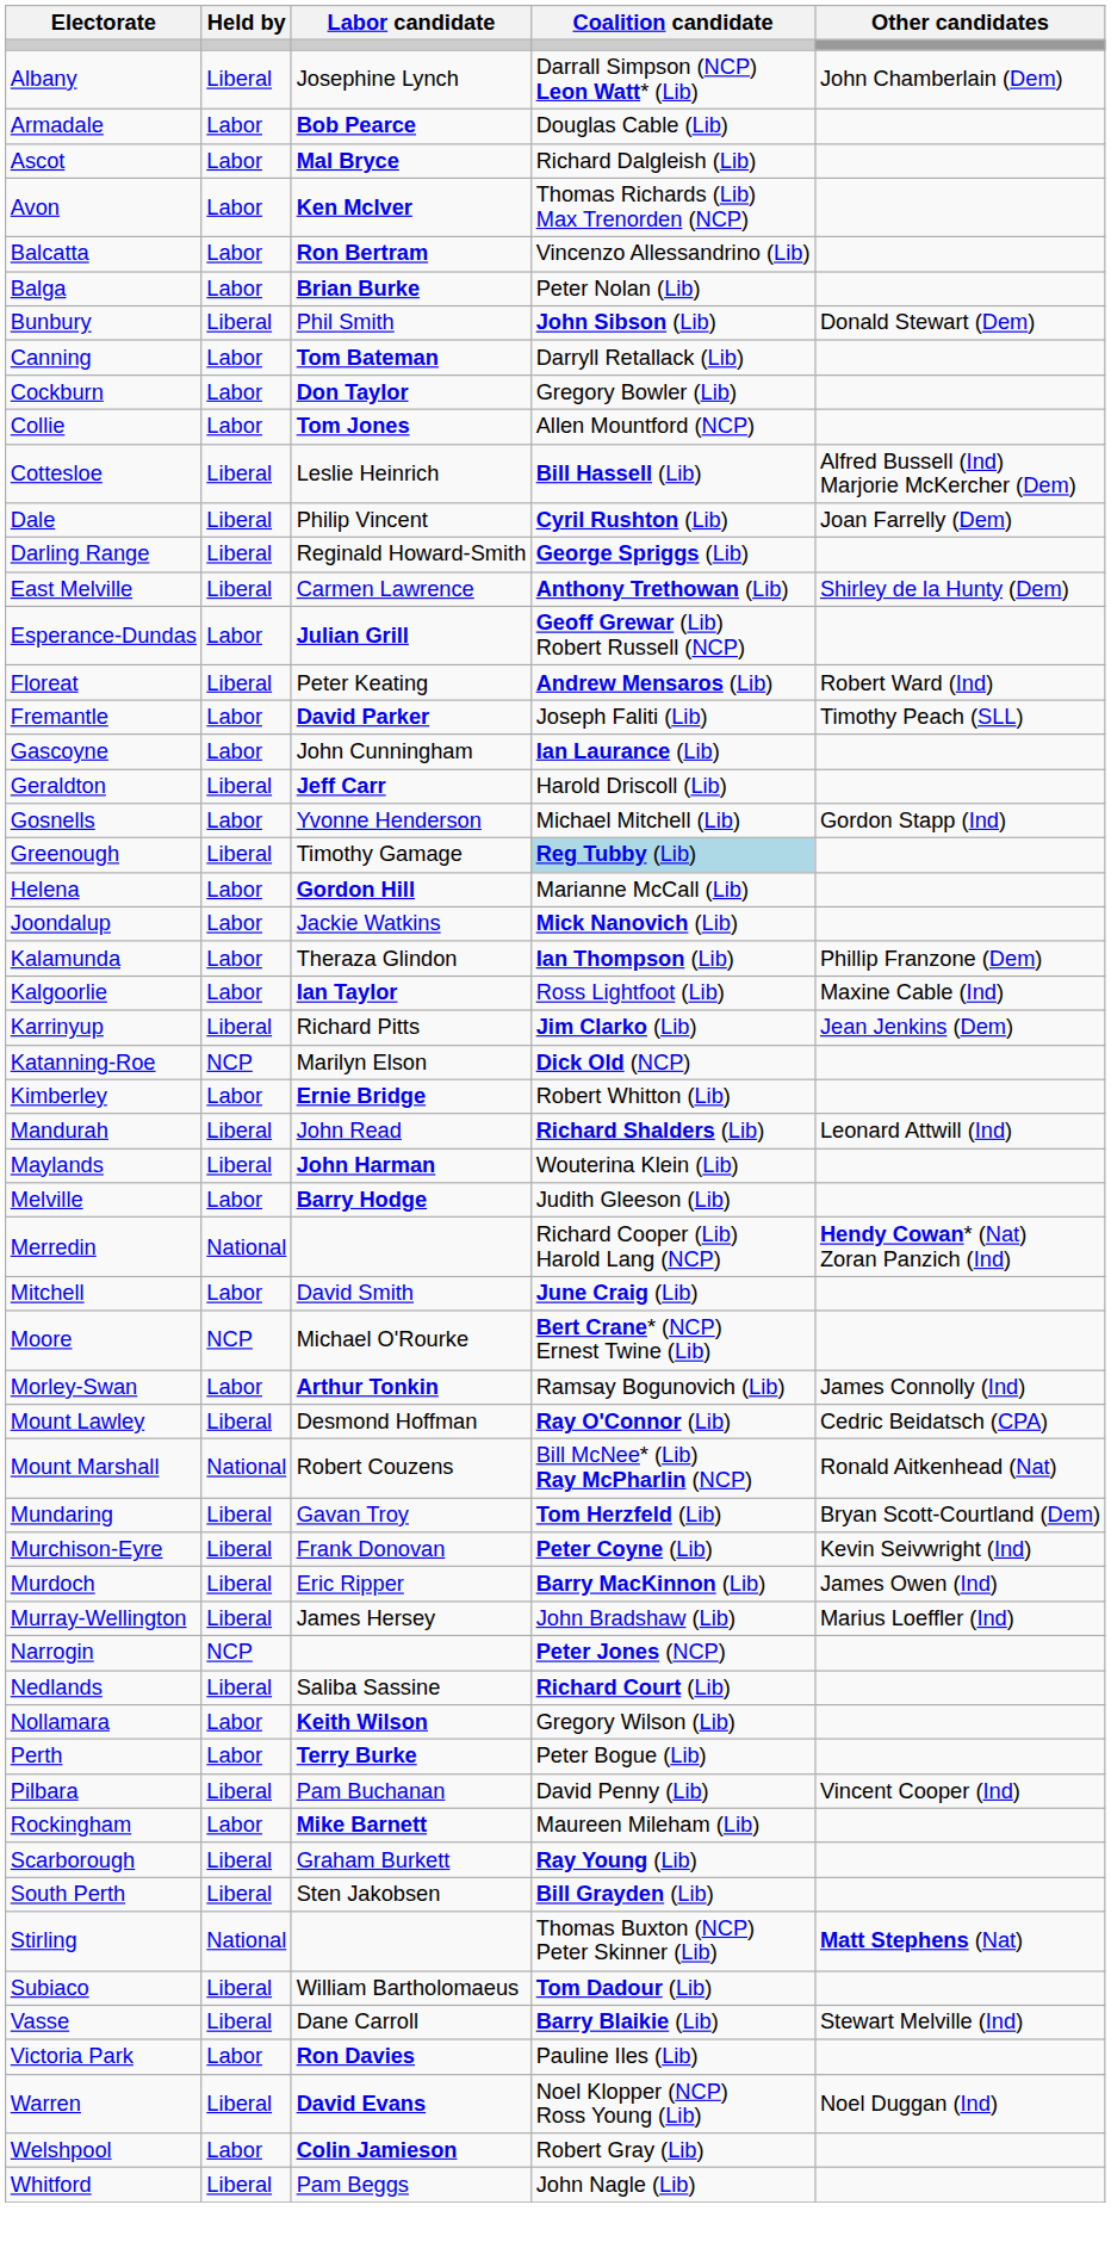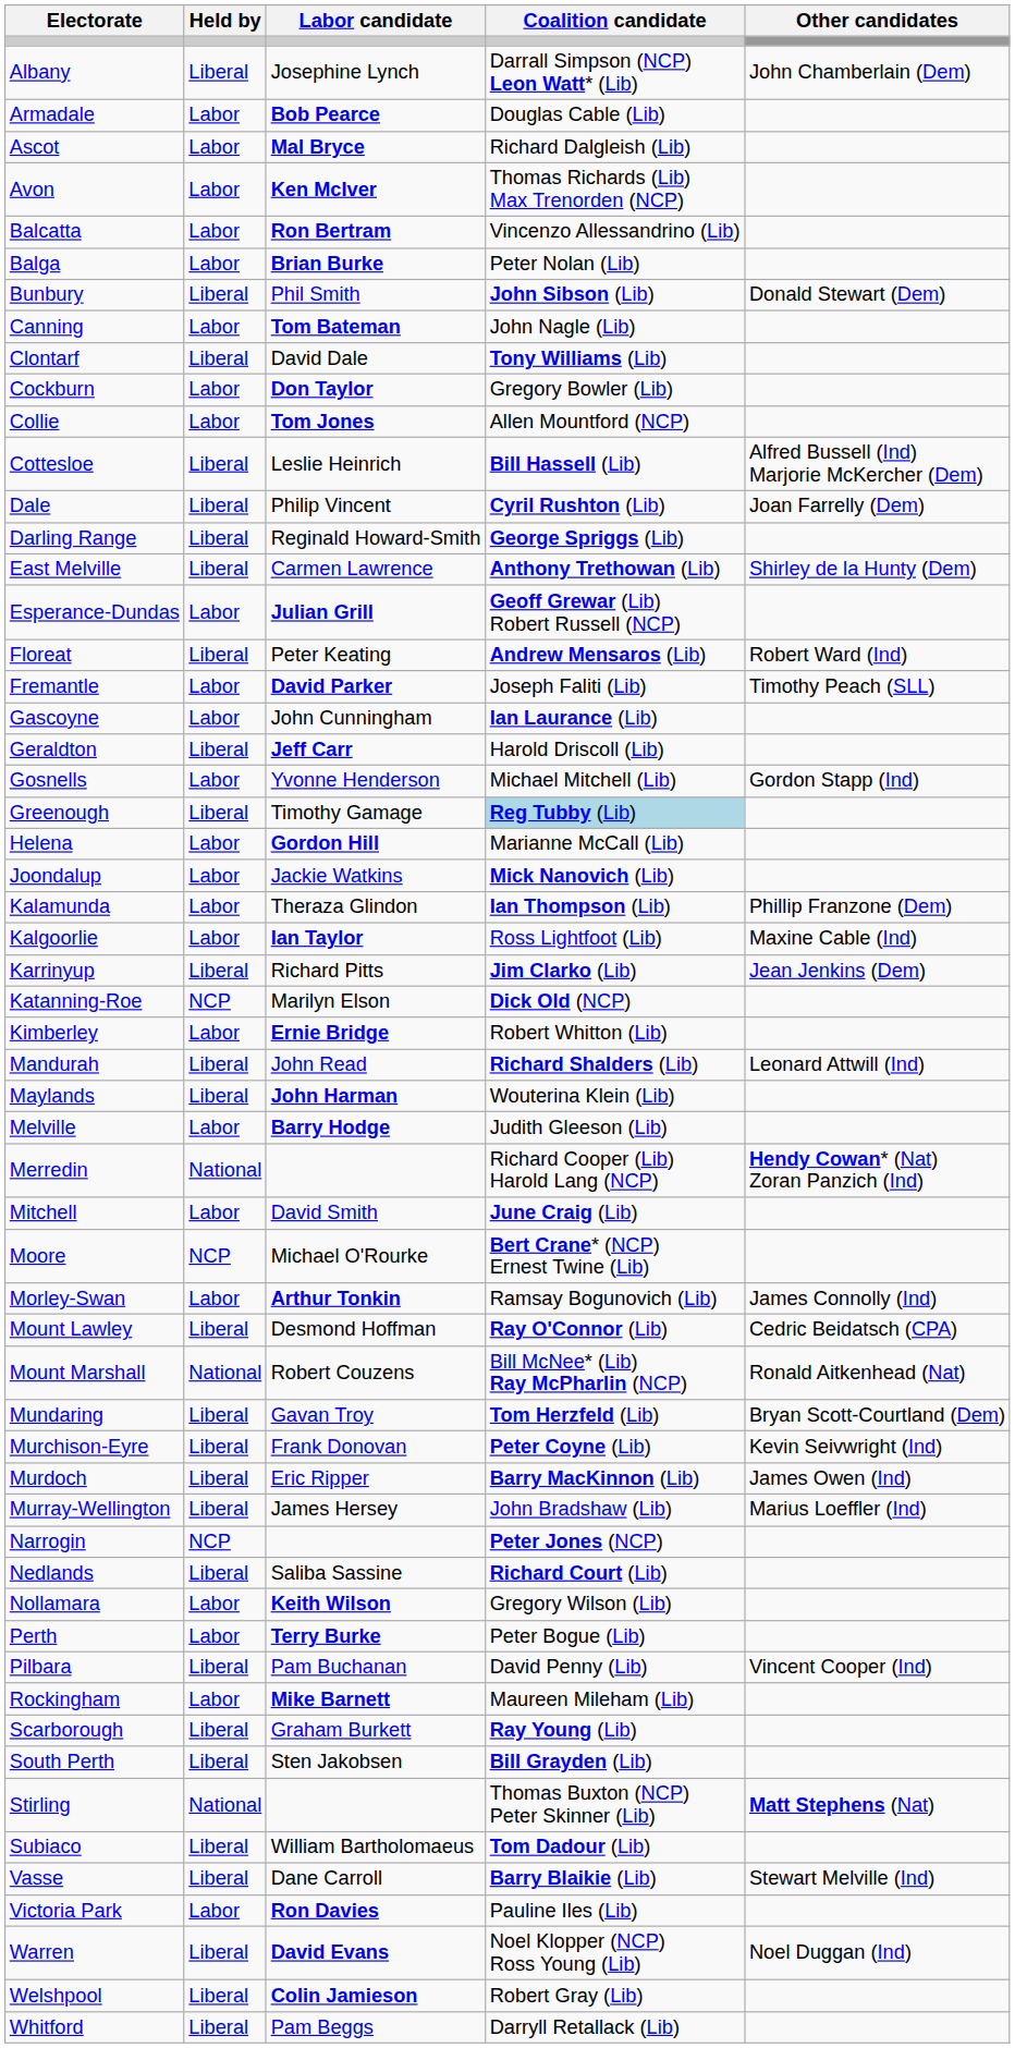 <table class="wikitable">
 <tr>
 <th>Electorate</th>
 <th>Held by</th>
 <th><a href='#'>Labor</a> candidate</th>
 <th><a href='#'>Coalition</a> candidate</th>
 <th>Other candidates</th>
 </tr>
 <tr bgcolor="#cccccc">
 <td></td>
 <td></td>
 <td></td>
 <td></td>
 <td bgcolor="#999999"></td>
 </tr>
 <tr>
 <td><a href='#'>Albany</a></td>
 <td><a href='#'>Liberal</a></td>
 <td>Josephine Lynch</td>
 <td>Darrall Simpson (<a href='#'>NCP</a>) <br> <strong><a href='#'>Leon Watt</a></strong>* (<a href='#'>Lib</a>)</td>
 <td>John Chamberlain (<a href='#'>Dem</a>)</td>
 </tr>
 <tr>
 <td><a href='#'>Armadale</a></td>
 <td><a href='#'>Labor</a></td>
 <td><strong><a href='#'>Bob Pearce</a></strong></td>
 <td>Douglas Cable (<a href='#'>Lib</a>)</td>
 <td></td>
 </tr>
 <tr>
 <td><a href='#'>Ascot</a></td>
 <td><a href='#'>Labor</a></td>
 <td><strong><a href='#'>Mal Bryce</a></strong></td>
 <td>Richard Dalgleish (<a href='#'>Lib</a>)</td>
 <td></td>
 </tr>
 <tr>
 <td><a href='#'>Avon</a></td>
 <td><a href='#'>Labor</a></td>
 <td><strong><a href='#'>Ken McIver</a></strong></td>
 <td>Thomas Richards (<a href='#'>Lib</a>) <br> <a href='#'>Max Trenorden</a> (<a href='#'>NCP</a>)</td>
 <td></td>
 </tr>
 <tr>
 <td><a href='#'>Balcatta</a></td>
 <td><a href='#'>Labor</a></td>
 <td><strong><a href='#'>Ron Bertram</a></strong></td>
 <td>Vincenzo Allessandrino (<a href='#'>Lib</a>)</td>
 <td></td>
 </tr>
 <tr>
 <td><a href='#'>Balga</a></td>
 <td><a href='#'>Labor</a></td>
 <td><strong><a href='#'>Brian Burke</a></strong></td>
 <td>Peter Nolan (<a href='#'>Lib</a>)</td>
 <td></td>
 </tr>
 <tr>
 <td><a href='#'>Bunbury</a></td>
 <td><a href='#'>Liberal</a></td>
 <td><a href='#'>Phil Smith</a></td>
 <td><strong><a href='#'>John Sibson</a></strong> (<a href='#'>Lib</a>)</td>
 <td>Donald Stewart (<a href='#'>Dem</a>)</td>
 </tr>
 <tr>
 <td><a href='#'>Canning</a></td>
 <td><a href='#'>Labor</a></td>
 <td><strong><a href='#'>Tom Bateman</a></strong></td>
-<td>Darryll Retallack (<a href='#'>Lib</a>)</td>
+<td>John Nagle (<a href='#'>Lib</a>)</td>
+<td></td>
+</tr>
+<tr>
+<td><a href='#'>Clontarf</a></td>
+<td><a href='#'>Liberal</a></td>
+<td>David Dale</td>
+<td><strong><a href='#'>Tony Williams</a></strong> (<a href='#'>Lib</a>)</td>
 <td></td>
 </tr>
 <tr>
 <td><a href='#'>Cockburn</a></td>
 <td><a href='#'>Labor</a></td>
 <td><strong><a href='#'>Don Taylor</a></strong></td>
 <td>Gregory Bowler (<a href='#'>Lib</a>)</td>
 <td></td>
 </tr>
 <tr>
 <td><a href='#'>Collie</a></td>
 <td><a href='#'>Labor</a></td>
 <td><strong><a href='#'>Tom Jones</a></strong></td>
 <td>Allen Mountford (<a href='#'>NCP</a>)</td>
 <td></td>
 </tr>
 <tr>
 <td><a href='#'>Cottesloe</a></td>
 <td><a href='#'>Liberal</a></td>
 <td>Leslie Heinrich</td>
 <td><strong><a href='#'>Bill Hassell</a></strong> (<a href='#'>Lib</a>)</td>
 <td>Alfred Bussell (<a href='#'>Ind</a>) <br> Marjorie McKercher (<a href='#'>Dem</a>)</td>
 </tr>
 <tr>
 <td><a href='#'>Dale</a></td>
 <td><a href='#'>Liberal</a></td>
 <td>Philip Vincent</td>
 <td><strong><a href='#'>Cyril Rushton</a></strong> (<a href='#'>Lib</a>)</td>
 <td>Joan Farrelly (<a href='#'>Dem</a>)</td>
 </tr>
 <tr>
 <td><a href='#'>Darling Range</a></td>
 <td><a href='#'>Liberal</a></td>
 <td>Reginald Howard-Smith</td>
 <td><strong><a href='#'>George Spriggs</a></strong> (<a href='#'>Lib</a>)</td>
 </tr>
 <tr>
 <td><a href='#'>East Melville</a></td>
 <td><a href='#'>Liberal</a></td>
 <td><a href='#'>Carmen Lawrence</a></td>
 <td><strong><a href='#'>Anthony Trethowan</a></strong> (<a href='#'>Lib</a>)</td>
 <td><a href='#'>Shirley de la Hunty</a> (<a href='#'>Dem</a>)</td>
 </tr>
 <tr>
 <td><a href='#'>Esperance-Dundas</a></td>
 <td><a href='#'>Labor</a></td>
 <td><strong><a href='#'>Julian Grill</a></strong></td>
 <td><strong><a href='#'>Geoff Grewar</a></strong> (<a href='#'>Lib</a>) <br> Robert Russell (<a href='#'>NCP</a>)</td>
 <td></td>
 </tr>
 <tr>
 <td><a href='#'>Floreat</a></td>
 <td><a href='#'>Liberal</a></td>
 <td>Peter Keating</td>
 <td><strong><a href='#'>Andrew Mensaros</a></strong> (<a href='#'>Lib</a>)</td>
 <td>Robert Ward (<a href='#'>Ind</a>)</td>
 </tr>
 <tr>
 <td><a href='#'>Fremantle</a></td>
 <td><a href='#'>Labor</a></td>
 <td><strong><a href='#'>David Parker</a></strong></td>
 <td>Joseph Faliti (<a href='#'>Lib</a>)</td>
 <td>Timothy Peach (<a href='#'>SLL</a>)</td>
 </tr>
 <tr>
 <td><a href='#'>Gascoyne</a></td>
 <td><a href='#'>Labor</a></td>
 <td>John Cunningham</td>
 <td><strong><a href='#'>Ian Laurance</a></strong> (<a href='#'>Lib</a>)</td>
 <td></td>
 </tr>
 <tr>
 <td><a href='#'>Geraldton</a></td>
 <td><a href='#'>Liberal</a></td>
 <td><strong><a href='#'>Jeff Carr</a></strong></td>
 <td>Harold Driscoll (<a href='#'>Lib</a>)</td>
 <td></td>
 </tr>
 <tr>
 <td><a href='#'>Gosnells</a></td>
 <td><a href='#'>Labor</a></td>
 <td><a href='#'>Yvonne Henderson</a></td>
 <td>Michael Mitchell (<a href='#'>Lib</a>)</td>
 <td>Gordon Stapp (<a href='#'>Ind</a>)</td>
 </tr>
 <tr>
 <td><a href='#'>Greenough</a></td>
 <td><a href='#'>Liberal</a></td>
 <td>Timothy Gamage</td>
 <td style="background: lightblue;"><strong><a href='#'>Reg Tubby</a></strong> (<a href='#'>Lib</a>)</td>
 <td></td>
 </tr>
 <tr>
 <td><a href='#'>Helena</a></td>
 <td><a href='#'>Labor</a></td>
 <td><strong><a href='#'>Gordon Hill</a></strong></td>
 <td>Marianne McCall (<a href='#'>Lib</a>)</td>
 <td></td>
 </tr>
 <tr>
 <td><a href='#'>Joondalup</a></td>
 <td><a href='#'>Labor</a></td>
 <td><a href='#'>Jackie Watkins</a></td>
 <td><strong><a href='#'>Mick Nanovich</a></strong> (<a href='#'>Lib</a>)</td>
 <td></td>
 </tr>
 <tr>
 <td><a href='#'>Kalamunda</a></td>
 <td><a href='#'>Labor</a></td>
 <td>Theraza Glindon</td>
 <td><strong><a href='#'>Ian Thompson</a></strong> (<a href='#'>Lib</a>)</td>
 <td>Phillip Franzone (<a href='#'>Dem</a>)</td>
 </tr>
 <tr>
 <td><a href='#'>Kalgoorlie</a></td>
 <td><a href='#'>Labor</a></td>
 <td><strong><a href='#'>Ian Taylor</a></strong></td>
 <td><a href='#'>Ross Lightfoot</a> (<a href='#'>Lib</a>)</td>
 <td>Maxine Cable (<a href='#'>Ind</a>)</td>
 </tr>
 <tr>
 <td><a href='#'>Karrinyup</a></td>
 <td><a href='#'>Liberal</a></td>
 <td>Richard Pitts</td>
 <td><strong><a href='#'>Jim Clarko</a></strong> (<a href='#'>Lib</a>)</td>
 <td><a href='#'>Jean Jenkins</a> (<a href='#'>Dem</a>)</td>
 </tr>
 <tr>
 <td><a href='#'>Katanning-Roe</a></td>
 <td><a href='#'>NCP</a></td>
 <td>Marilyn Elson</td>
 <td><strong><a href='#'>Dick Old</a></strong> (<a href='#'>NCP</a>)</td>
 </tr>
 <tr>
 <td><a href='#'>Kimberley</a></td>
 <td><a href='#'>Labor</a></td>
 <td><strong><a href='#'>Ernie Bridge</a></strong></td>
 <td>Robert Whitton (<a href='#'>Lib</a>)</td>
 <td></td>
 </tr>
 <tr>
 <td><a href='#'>Mandurah</a></td>
 <td><a href='#'>Liberal</a></td>
 <td><a href='#'>John Read</a></td>
 <td><strong><a href='#'>Richard Shalders</a></strong> (<a href='#'>Lib</a>)</td>
 <td>Leonard Attwill (<a href='#'>Ind</a>)</td>
 </tr>
 <tr>
 <td><a href='#'>Maylands</a></td>
 <td><a href='#'>Liberal</a></td>
 <td><strong><a href='#'>John Harman</a></strong></td>
 <td>Wouterina Klein (<a href='#'>Lib</a>)</td>
 <td></td>
 </tr>
 <tr>
 <td><a href='#'>Melville</a></td>
 <td><a href='#'>Labor</a></td>
 <td><strong><a href='#'>Barry Hodge</a></strong></td>
 <td>Judith Gleeson (<a href='#'>Lib</a>)</td>
 <td></td>
 </tr>
 <tr>
 <td><a href='#'>Merredin</a></td>
 <td><a href='#'>National</a></td>
 <td></td>
 <td>Richard Cooper (<a href='#'>Lib</a>) <br> Harold Lang (<a href='#'>NCP</a>)</td>
 <td><strong><a href='#'>Hendy Cowan</a></strong>* (<a href='#'>Nat</a>) <br> Zoran Panzich (<a href='#'>Ind</a>)</td>
 </tr>
 <tr>
 <td><a href='#'>Mitchell</a></td>
 <td><a href='#'>Labor</a></td>
 <td><a href='#'>David Smith</a></td>
 <td><strong><a href='#'>June Craig</a></strong> (<a href='#'>Lib</a>)</td>
 <td></td>
 </tr>
 <tr>
 <td><a href='#'>Moore</a></td>
 <td><a href='#'>NCP</a></td>
 <td>Michael O'Rourke</td>
 <td><strong><a href='#'>Bert Crane</a></strong>* (<a href='#'>NCP</a>) <br> Ernest Twine (<a href='#'>Lib</a>)</td>
 <td></td>
 </tr>
 <tr>
 <td><a href='#'>Morley-Swan</a></td>
 <td><a href='#'>Labor</a></td>
 <td><strong><a href='#'>Arthur Tonkin</a></strong></td>
 <td>Ramsay Bogunovich (<a href='#'>Lib</a>)</td>
 <td>James Connolly (<a href='#'>Ind</a>)</td>
 </tr>
 <tr>
 <td><a href='#'>Mount Lawley</a></td>
 <td><a href='#'>Liberal</a></td>
 <td>Desmond Hoffman</td>
 <td><strong><a href='#'>Ray O'Connor</a></strong> (<a href='#'>Lib</a>)</td>
 <td>Cedric Beidatsch (<a href='#'>CPA</a>)</td>
 </tr>
 <tr>
 <td><a href='#'>Mount Marshall</a></td>
 <td><a href='#'>National</a></td>
 <td>Robert Couzens</td>
 <td><a href='#'>Bill McNee</a>* (<a href='#'>Lib</a>) <br> <strong><a href='#'>Ray McPharlin</a></strong> (<a href='#'>NCP</a>)</td>
 <td>Ronald Aitkenhead (<a href='#'>Nat</a>)</td>
 </tr>
 <tr>
 <td><a href='#'>Mundaring</a></td>
 <td><a href='#'>Liberal</a></td>
 <td><a href='#'>Gavan Troy</a></td>
 <td><strong><a href='#'>Tom Herzfeld</a></strong> (<a href='#'>Lib</a>)</td>
 <td>Bryan Scott-Courtland (<a href='#'>Dem</a>)</td>
 </tr>
 <tr>
 <td><a href='#'>Murchison-Eyre</a></td>
 <td><a href='#'>Liberal</a></td>
 <td><a href='#'>Frank Donovan</a></td>
 <td><strong><a href='#'>Peter Coyne</a></strong> (<a href='#'>Lib</a>)</td>
 <td>Kevin Seivwright (<a href='#'>Ind</a>)</td>
 </tr>
 <tr>
 <td><a href='#'>Murdoch</a></td>
 <td><a href='#'>Liberal</a></td>
 <td><a href='#'>Eric Ripper</a></td>
 <td><strong><a href='#'>Barry MacKinnon</a></strong> (<a href='#'>Lib</a>)</td>
 <td>James Owen (<a href='#'>Ind</a>)</td>
 </tr>
 <tr>
 <td><a href='#'>Murray-Wellington</a></td>
 <td><a href='#'>Liberal</a></td>
 <td>James Hersey</td>
 <td><a href='#'>John Bradshaw</a> (<a href='#'>Lib</a>)</td>
 <td>Marius Loeffler (<a href='#'>Ind</a>)</td>
 </tr>
 <tr>
 <td><a href='#'>Narrogin</a></td>
 <td><a href='#'>NCP</a></td>
 <td></td>
 <td><strong><a href='#'>Peter Jones</a></strong> (<a href='#'>NCP</a>)</td>
 <td></td>
 </tr>
 <tr>
 <td><a href='#'>Nedlands</a></td>
 <td><a href='#'>Liberal</a></td>
 <td>Saliba Sassine</td>
 <td><strong><a href='#'>Richard Court</a></strong> (<a href='#'>Lib</a>)</td>
 <td></td>
 </tr>
 <tr>
 <td><a href='#'>Nollamara</a></td>
 <td><a href='#'>Labor</a></td>
 <td><strong><a href='#'>Keith Wilson</a></strong></td>
 <td>Gregory Wilson (<a href='#'>Lib</a>)</td>
 <td></td>
 </tr>
 <tr>
 <td><a href='#'>Perth</a></td>
 <td><a href='#'>Labor</a></td>
 <td><strong><a href='#'>Terry Burke</a></strong></td>
 <td>Peter Bogue (<a href='#'>Lib</a>)</td>
 <td></td>
 </tr>
 <tr>
 <td><a href='#'>Pilbara</a></td>
 <td><a href='#'>Liberal</a></td>
 <td><a href='#'>Pam Buchanan</a></td>
 <td>David Penny (<a href='#'>Lib</a>)</td>
 <td>Vincent Cooper (<a href='#'>Ind</a>)</td>
 </tr>
 <tr>
 <td><a href='#'>Rockingham</a></td>
 <td><a href='#'>Labor</a></td>
 <td><strong><a href='#'>Mike Barnett</a></strong></td>
 <td>Maureen Mileham (<a href='#'>Lib</a>)</td>
 <td></td>
 </tr>
 <tr>
 <td><a href='#'>Scarborough</a></td>
 <td><a href='#'>Liberal</a></td>
 <td><a href='#'>Graham Burkett</a></td>
 <td><strong><a href='#'>Ray Young</a></strong> (<a href='#'>Lib</a>)</td>
 <td></td>
 </tr>
 <tr>
 <td><a href='#'>South Perth</a></td>
 <td><a href='#'>Liberal</a></td>
 <td>Sten Jakobsen</td>
 <td><strong><a href='#'>Bill Grayden</a></strong> (<a href='#'>Lib</a>)</td>
 <td></td>
 </tr>
 <tr>
 <td><a href='#'>Stirling</a></td>
 <td><a href='#'>National</a></td>
 <td></td>
 <td>Thomas Buxton (<a href='#'>NCP</a>) <br> Peter Skinner (<a href='#'>Lib</a>)</td>
 <td><strong><a href='#'>Matt Stephens</a></strong> (<a href='#'>Nat</a>)</td>
 </tr>
 <tr>
 <td><a href='#'>Subiaco</a></td>
 <td><a href='#'>Liberal</a></td>
 <td>William Bartholomaeus</td>
 <td><strong><a href='#'>Tom Dadour</a></strong> (<a href='#'>Lib</a>)</td>
 <td></td>
 </tr>
 <tr>
 <td><a href='#'>Vasse</a></td>
 <td><a href='#'>Liberal</a></td>
 <td>Dane Carroll</td>
 <td><strong><a href='#'>Barry Blaikie</a></strong> (<a href='#'>Lib</a>)</td>
 <td>Stewart Melville (<a href='#'>Ind</a>)</td>
 </tr>
 <tr>
 <td><a href='#'>Victoria Park</a></td>
 <td><a href='#'>Labor</a></td>
 <td><strong><a href='#'>Ron Davies</a></strong></td>
 <td>Pauline Iles (<a href='#'>Lib</a>)</td>
 <td></td>
 </tr>
 <tr>
 <td><a href='#'>Warren</a></td>
 <td><a href='#'>Liberal</a></td>
 <td><strong><a href='#'>David Evans</a></strong></td>
 <td>Noel Klopper (<a href='#'>NCP</a>) <br> Ross Young (<a href='#'>Lib</a>)</td>
 <td>Noel Duggan (<a href='#'>Ind</a>)</td>
 </tr>
 <tr>
 <td><a href='#'>Welshpool</a></td>
-<td><a href='#'>Labor</a></td>
+<td><a href='#'>Liberal</a></td>
 <td><strong><a href='#'>Colin Jamieson</a></strong></td>
 <td>Robert Gray (<a href='#'>Lib</a>)</td>
 <td></td>
 </tr>
 <tr>
 <td><a href='#'>Whitford</a></td>
 <td><a href='#'>Liberal</a></td>
 <td><a href='#'>Pam Beggs</a></td>
-<td>John Nagle (<a href='#'>Lib</a>)</td>
+<td>Darryll Retallack (<a href='#'>Lib</a>)</td>
 <td></td>
 </tr>
 </table>
